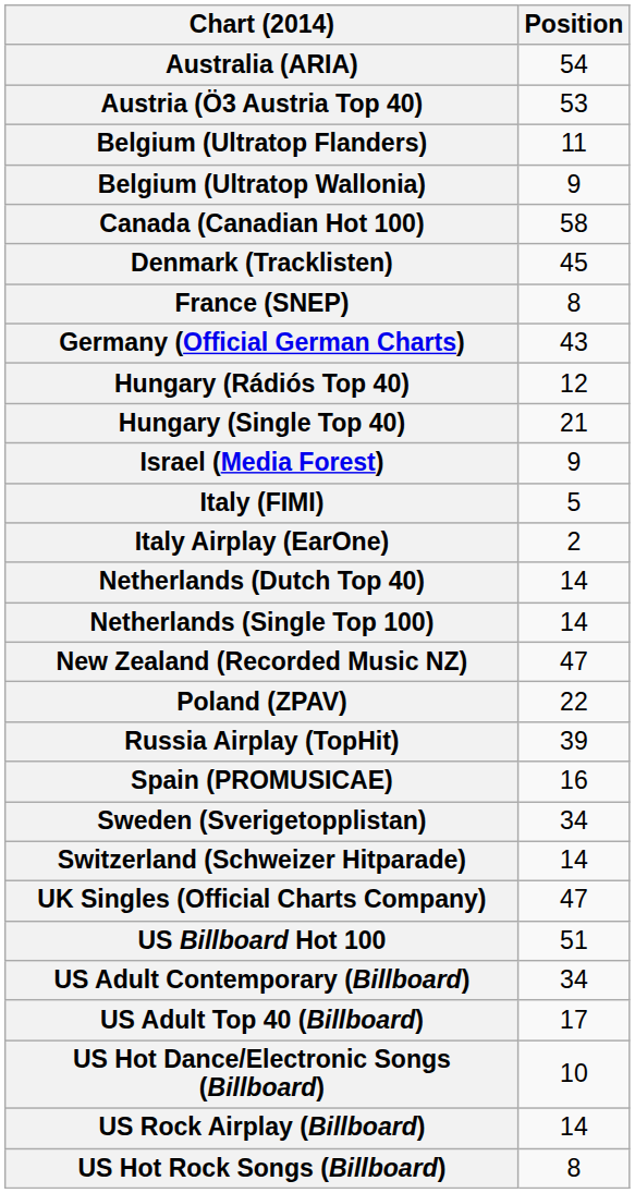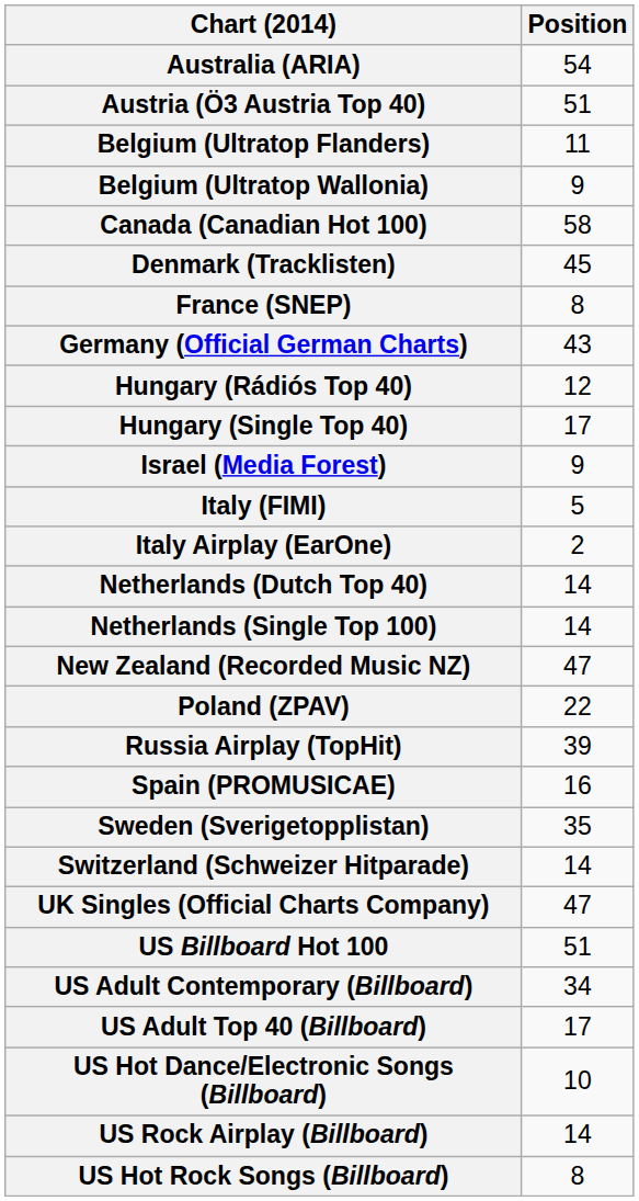 <table class="wikitable sortable plainrowheaders" style="text-align: center;">
 <tr>
 <th scope="col" style="width:20em;">Chart (2014)</th>
 <th scope="col">Position</th>
 </tr>
 <tr>
 <th scope="row">Australia (ARIA)</th>
 <td align=center>54</td>
 </tr>
 <tr>
 <th scope="row">Austria (Ö3 Austria Top 40)</th>
-<td style="text-align:center;">53</td>
+<td style="text-align:center;">51</td>
 </tr>
 <tr>
 <th scope="row">Belgium (Ultratop Flanders)</th>
 <td style="text-align:center;">11</td>
 </tr>
 <tr>
 <th scope="row">Belgium (Ultratop Wallonia)</th>
 <td style="text-align:center;">9</td>
 </tr>
 <tr>
 <th scope="row">Canada (Canadian Hot 100)</th>
 <td style="text-align:center;">58</td>
 </tr>
 <tr>
 <th scope="row">Denmark (Tracklisten)</th>
 <td style="text-align:center;">45</td>
 </tr>
 <tr>
 <th scope="row">France (SNEP)</th>
 <td style="text-align:center;">8</td>
 </tr>
 <tr>
 <th scope="row">Germany (<a href='#'>Official German Charts</a>)</th>
 <td style="text-align:center;">43</td>
 </tr>
 <tr>
 <th scope="row">Hungary (Rádiós Top 40)</th>
 <td style="text-align:center;">12</td>
 </tr>
 <tr>
 <th scope="row">Hungary (Single Top 40)</th>
-<td style="text-align:center;">21</td>
+<td style="text-align:center;">17</td>
 </tr>
 <tr>
 <th scope="row">Israel (<a href='#'>Media Forest</a>)</th>
 <td style="text-align:center;">9</td>
 </tr>
 <tr>
 <th scope="row">Italy (FIMI)</th>
 <td style="text-align:center;">5</td>
 </tr>
 <tr>
 <th scope="row">Italy Airplay (EarOne)</th>
 <td>2</td>
 </tr>
 <tr>
 <th scope="row">Netherlands (Dutch Top 40)</th>
 <td>14</td>
 </tr>
 <tr>
 <th scope="row">Netherlands (Single Top 100)</th>
 <td>14</td>
 </tr>
 <tr>
 <th scope="row">New Zealand (Recorded Music NZ)</th>
 <td>47</td>
 </tr>
 <tr>
 <th scope="row">Poland (ZPAV)</th>
 <td style="text-align:center;">22</td>
 </tr>
 <tr>
 <th scope="row">Russia Airplay (TopHit)</th>
 <td>39</td>
 </tr>
 <tr>
 <th scope="row">Spain (PROMUSICAE)</th>
 <td>16</td>
 </tr>
 <tr>
 <th scope="row">Sweden (Sverigetopplistan)</th>
-<td>34</td>
+<td>35</td>
 </tr>
 <tr>
 <th scope="row">Switzerland (Schweizer Hitparade)</th>
 <td>14</td>
 </tr>
 <tr>
 <th scope="row">UK Singles (Official Charts Company)</th>
 <td style="text-align:center;">47</td>
 </tr>
 <tr>
 <th scope="row">US <em>Billboard</em> Hot 100</th>
 <td style="text-align:center;">51</td>
 </tr>
 <tr>
 <th scope="row">US Adult Contemporary (<em>Billboard</em>)</th>
 <td style="text-align:center;">34</td>
 </tr>
 <tr>
 <th scope="row">US Adult Top 40 (<em>Billboard</em>)</th>
 <td style="text-align:center;">17</td>
 </tr>
 <tr>
 <th scope="row">US Hot Dance/Electronic Songs (<em>Billboard</em>)</th>
 <td style="text-align:center;">10</td>
 </tr>
 <tr>
 <th scope="row">US Rock Airplay (<em>Billboard</em>)</th>
 <td style="text-align:center;">14</td>
 </tr>
 <tr>
 <th scope="row">US Hot Rock Songs (<em>Billboard</em>)</th>
 <td style="text-align:center;">8</td>
 </tr>
 </table>
